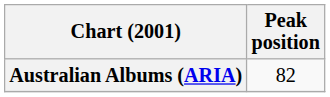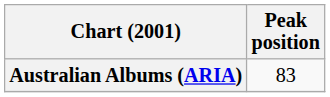 <table class="wikitable sortable plainrowheaders" style="text-align:center;">
 <tr>
 <th>Chart (2001)</th>
 <th>Peak<br>position</th>
 </tr>
 <tr>
 <th scope="row">Australian Albums (<a href='#'>ARIA</a>)</th>
-<td>82</td>
+<td>83</td>
 </tr>
 <tr>
 </tr>
 </table>
